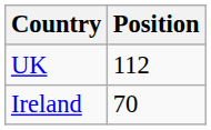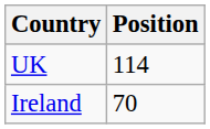 <table class="wikitable sortable">
 <tr>
 <th>Country</th>
 <th>Position</th>
 </tr>
 <tr>
 <td><a href='#'>UK</a></td>
-<td>112</td>
+<td>114</td>
 </tr>
 <tr>
 <td><a href='#'>Ireland</a></td>
 <td>70</td>
 </tr>
 </table>
